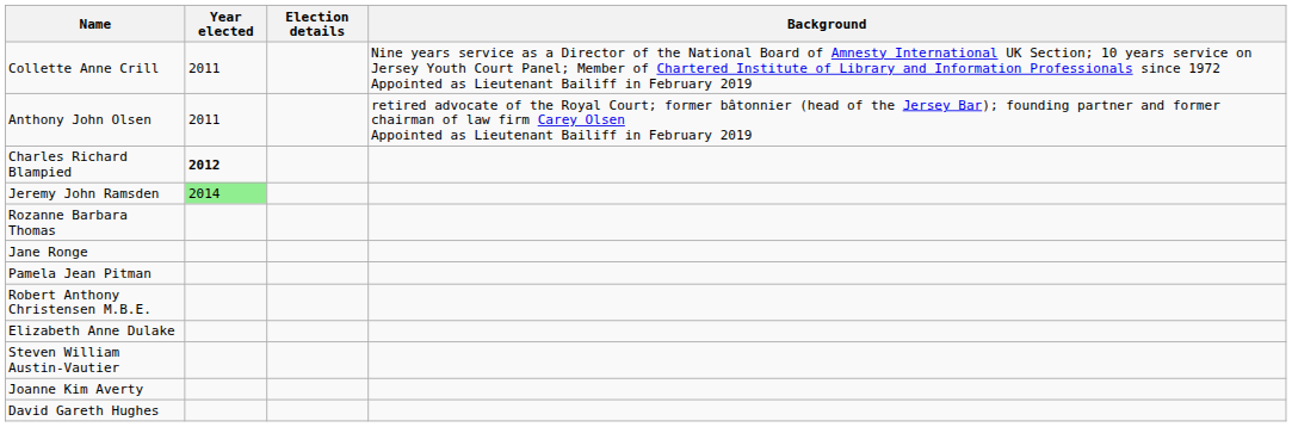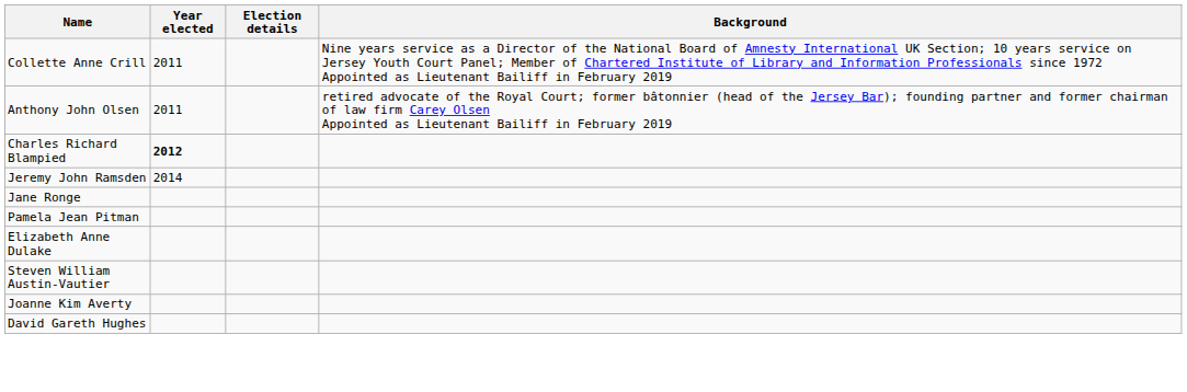 <table class="wikitable" style="margin:auto;">
 <tr>
 <th scope="col">Name</th>
 <th scope="col">Year elected</th>
 <th scope="col">Election details</th>
 <th scope="col">Background</th>
 </tr>
 <tr>
 <td>Collette Anne Crill</td>
 <td>2011</td>
 <td></td>
 <td>Nine years service as a Director of the National Board of <a href='#'>Amnesty International</a> UK Section; 10 years service on Jersey Youth Court Panel; Member of <a href='#'>Chartered Institute of Library and Information Professionals</a> since 1972<br>Appointed as Lieutenant Bailiff in February 2019</td>
 </tr>
 <tr>
 <td>Anthony John Olsen</td>
 <td>2011</td>
 <td></td>
 <td>retired advocate of the Royal Court; former bâtonnier (head of the <a href='#'>Jersey Bar</a>); founding partner and former chairman of law firm <a href='#'>Carey Olsen</a><br>Appointed as Lieutenant Bailiff in February 2019</td>
 </tr>
 <tr>
 <td>Charles Richard Blampied</td>
 <td><strong>2012</strong></td>
 <td></td>
 <td></td>
 </tr>
 <tr>
 <td>Jeremy John Ramsden</td>
-<td style="background: lightgreen;">2014</td>
-<td></td>
-<td></td>
-</tr>
-<tr>
-<td>Rozanne Barbara Thomas</td>
-<td></td>
+<td>2014</td>
 <td></td>
 <td></td>
 </tr>
 <tr>
 <td>Jane Ronge</td>
 <td></td>
 <td></td>
 <td></td>
 </tr>
 <tr>
 <td>Pamela Jean Pitman</td>
-<td></td>
-<td></td>
-<td></td>
-</tr>
-<tr>
-<td>Robert Anthony Christensen M.B.E.</td>
 <td></td>
 <td></td>
 <td></td>
 </tr>
 <tr>
 <td>Elizabeth Anne Dulake</td>
 <td></td>
 <td></td>
 <td></td>
 </tr>
 <tr>
 <td>Steven William Austin-Vautier</td>
 <td></td>
 <td></td>
 <td></td>
 </tr>
 <tr>
 <td>Joanne Kim Averty</td>
 <td></td>
 <td></td>
 <td></td>
 </tr>
 <tr>
 <td>David Gareth Hughes</td>
 <td></td>
 <td></td>
 <td></td>
 </tr>
 </table>
